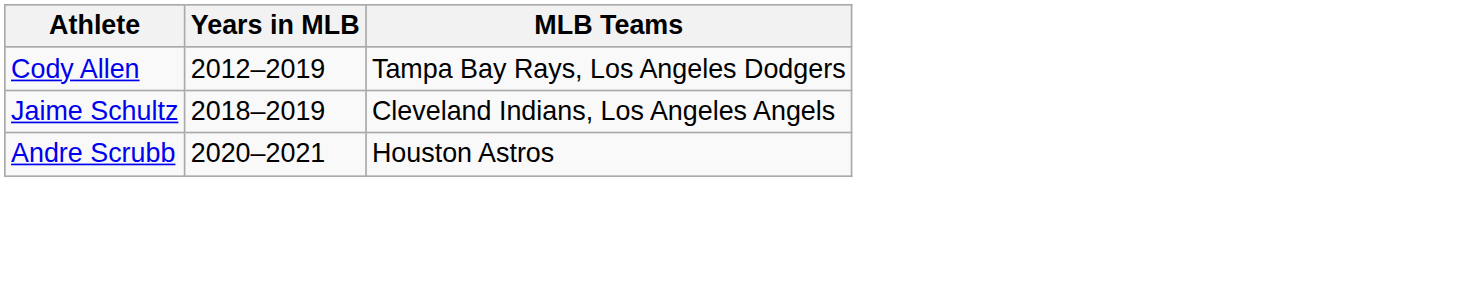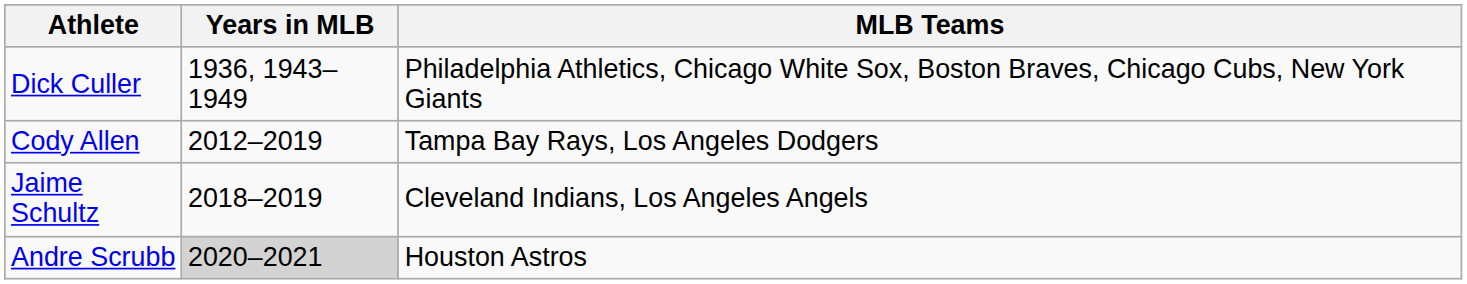 <table class="wikitable">
 <tr>
 <th>Athlete</th>
 <th>Years in MLB</th>
 <th>MLB Teams</th>
+</tr>
+<tr>
+<td><a href='#'>Dick Culler</a></td>
+<td>1936, 1943–1949</td>
+<td>Philadelphia Athletics, Chicago White Sox, Boston Braves, Chicago Cubs, New York Giants</td>
 </tr>
 <tr>
 <td><a href='#'>Cody Allen</a></td>
 <td>2012–2019</td>
 <td>Tampa Bay Rays, Los Angeles Dodgers</td>
 </tr>
 <tr>
 <td><a href='#'>Jaime Schultz</a></td>
 <td>2018–2019</td>
 <td>Cleveland Indians, Los Angeles Angels</td>
 </tr>
 <tr>
 <td><a href='#'>Andre Scrubb</a></td>
-<td>2020–2021</td>
+<td style="background: lightgrey;">2020–2021</td>
 <td>Houston Astros</td>
 </tr>
 </table>
